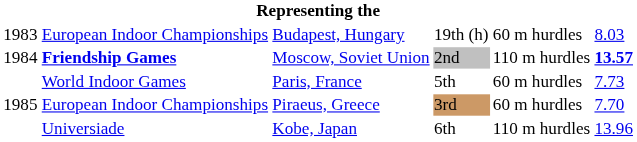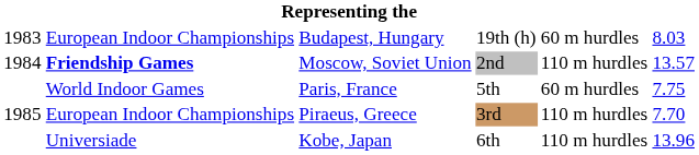 <table>
 <tr>
 <th colspan="6">Representing the </th>
 </tr>
 <tr>
 <td>1983</td>
 <td><a href='#'>European Indoor Championships</a></td>
 <td><a href='#'>Budapest, Hungary</a></td>
 <td>19th (h)</td>
 <td>60 m hurdles</td>
 <td><a href='#'>8.03</a></td>
 </tr>
 <tr>
 <td>1984</td>
 <td><strong><a href='#'>Friendship Games</a></strong></td>
 <td><a href='#'>Moscow, Soviet Union</a></td>
 <td bgcolor=silver>2nd</td>
 <td>110 m hurdles</td>
-<td><strong><a href='#'>13.57</a></strong></td>
+<td><a href='#'>13.57</a></td>
 </tr>
 <tr>
 <td rowspan=3>1985</td>
 <td><a href='#'>World Indoor Games</a></td>
 <td><a href='#'>Paris, France</a></td>
 <td>5th</td>
 <td>60 m hurdles</td>
-<td><a href='#'>7.73</a></td>
+<td><a href='#'>7.75</a></td>
 </tr>
 <tr>
 <td><a href='#'>European Indoor Championships</a></td>
 <td><a href='#'>Piraeus, Greece</a></td>
 <td bgcolor=cc9966>3rd</td>
-<td>60 m hurdles</td>
+<td>110 m hurdles</td>
 <td><a href='#'>7.70</a></td>
 </tr>
 <tr>
 <td><a href='#'>Universiade</a></td>
 <td><a href='#'>Kobe, Japan</a></td>
 <td>6th</td>
 <td>110 m hurdles</td>
 <td><a href='#'>13.96</a></td>
 </tr>
 </table>
